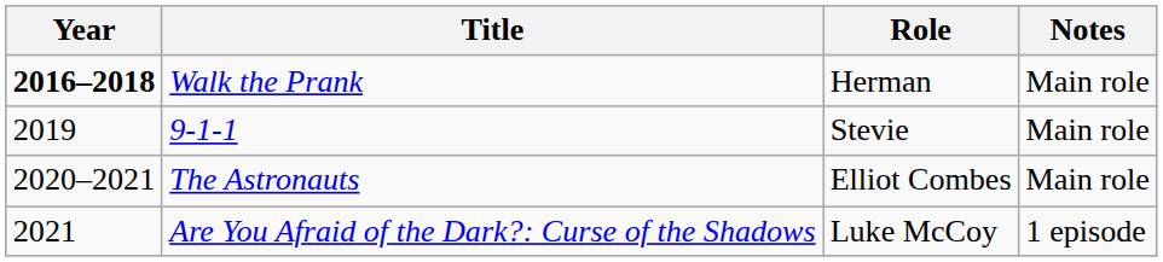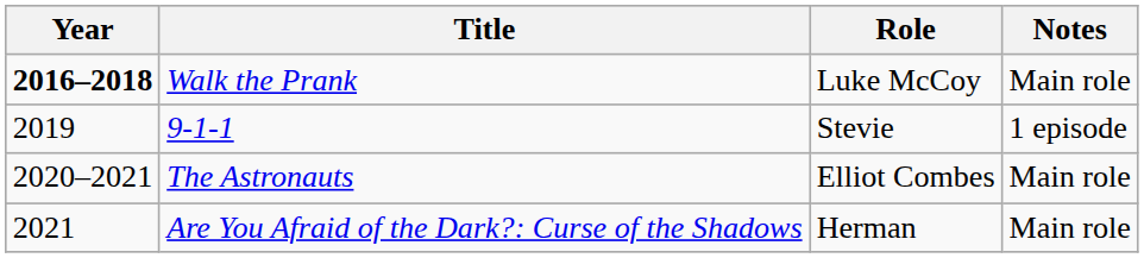 <table class="wikitable sortable">
 <tr>
 <th>Year</th>
 <th>Title</th>
 <th>Role</th>
 <th>Notes</th>
 </tr>
 <tr>
 <td><strong>2016–2018</strong></td>
 <td><em><a href='#'>Walk the Prank</a></em></td>
-<td>Herman</td>
+<td>Luke McCoy</td>
 <td>Main role</td>
 </tr>
 <tr>
 <td>2019</td>
 <td><em><a href='#'>9-1-1</a></em></td>
 <td>Stevie</td>
-<td>Main role</td>
+<td>1 episode</td>
 </tr>
 <tr>
 <td>2020–2021</td>
 <td><em><a href='#'>The Astronauts</a></em></td>
 <td>Elliot Combes</td>
 <td>Main role</td>
 </tr>
 <tr>
 <td>2021</td>
 <td><em><a href='#'>Are You Afraid of the Dark?: Curse of the Shadows</a></em></td>
-<td>Luke McCoy</td>
-<td>1 episode</td>
+<td>Herman</td>
+<td>Main role</td>
 </tr>
 </table>
